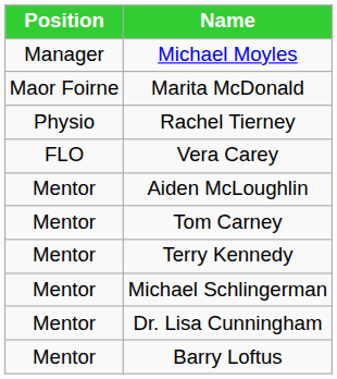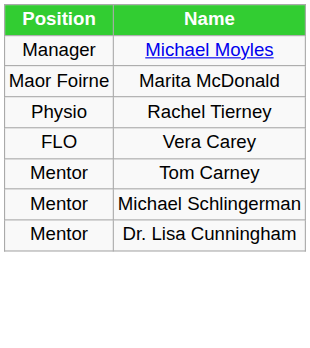 <table class="wikitable" border="2" style="text-align:center; float:center; font-size:105%">
 <tr>
 <th style=background:#32CD32;color:white;><strong>Position</strong></th>
 <th style=background:#32CD32;color:white;><strong>Name</strong></th>
 </tr>
 <tr>
 <td>Manager</td>
 <td><a href='#'>Michael Moyles</a></td>
 </tr>
 <tr>
 <td>Maor Foirne</td>
 <td>Marita McDonald</td>
 </tr>
 <tr>
 <td>Physio</td>
 <td>Rachel Tierney</td>
 </tr>
 <tr>
 <td>FLO</td>
 <td>Vera Carey</td>
 </tr>
 <tr>
 <td>Mentor</td>
-<td>Aiden McLoughlin</td>
-</tr>
-<tr>
-<td>Mentor</td>
 <td>Tom Carney</td>
-</tr>
-<tr>
-<td>Mentor</td>
-<td>Terry Kennedy</td>
 </tr>
 <tr>
 <td>Mentor</td>
 <td>Michael Schlingerman</td>
 </tr>
 <tr>
 <td>Mentor</td>
 <td>Dr. Lisa Cunningham</td>
 </tr>
-<tr>
-<td>Mentor</td>
-<td>Barry Loftus</td>
-</tr>
 </table>
